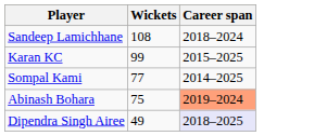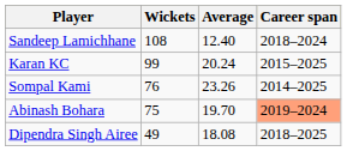 <table class="wikitable">
 <tr style="background:#bdb76b;">
 <th>Player</th>
 <th>Wickets</th>
+<th>Average</th>
 <th>Career span</th>
 </tr>
 <tr>
 <td><a href='#'>Sandeep Lamichhane</a></td>
 <td>108</td>
+<td>12.40</td>
 <td>2018–2024</td>
 </tr>
 <tr>
 <td><a href='#'>Karan KC</a></td>
 <td>99</td>
+<td>20.24</td>
 <td>2015–2025</td>
 </tr>
 <tr>
 <td><a href='#'>Sompal Kami</a></td>
-<td>77</td>
+<td>76</td>
+<td>23.26</td>
 <td>2014–2025</td>
 </tr>
 <tr>
 <td><a href='#'>Abinash Bohara</a></td>
 <td>75</td>
+<td>19.70</td>
 <td style="background: lightsalmon;">2019–2024</td>
 </tr>
 <tr>
 <td><a href='#'>Dipendra Singh Airee</a></td>
 <td>49</td>
-<td style="background: lavender;">2018–2025</td>
+<td>18.08</td>
+<td>2018–2025</td>
 </tr>
 </table>
